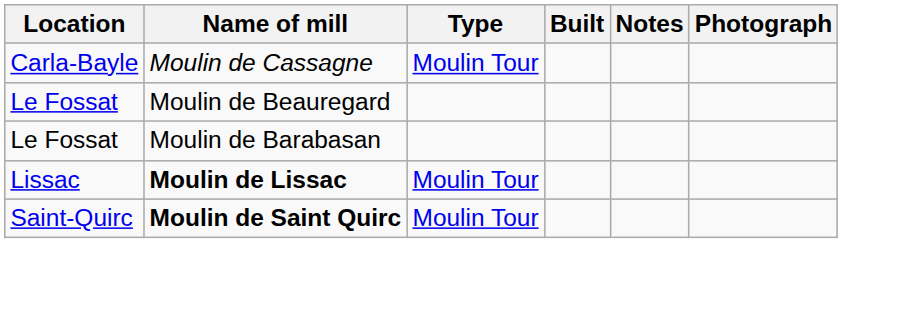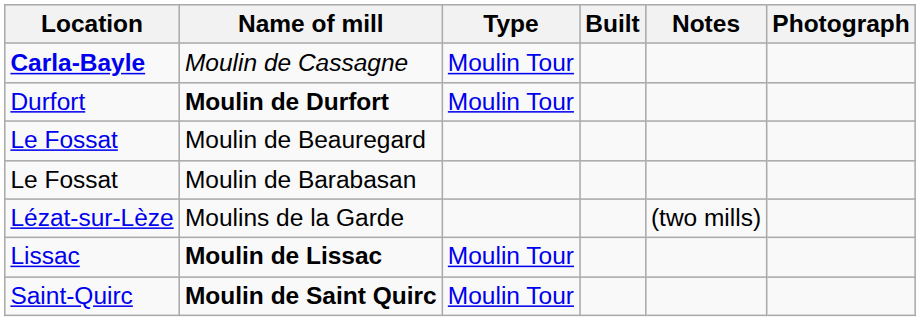 <table class="wikitable">
 <tr>
 <th>Location</th>
 <th>Name of mill</th>
 <th>Type</th>
 <th>Built</th>
 <th>Notes</th>
 <th>Photograph</th>
 </tr>
 <tr>
-<td><a href='#'>Carla-Bayle</a></td>
+<td><strong><a href='#'>Carla-Bayle</a></strong></td>
 <td><em>Moulin de Cassagne</em></td>
+<td><a href='#'>Moulin Tour</a></td>
+<td></td>
+<td> </td>
+<td></td>
+</tr>
+<tr>
+<td><a href='#'>Durfort</a></td>
+<td><strong>Moulin de Durfort</strong></td>
 <td><a href='#'>Moulin Tour</a></td>
 <td></td>
 <td> </td>
 <td></td>
 </tr>
 <tr>
 <td><a href='#'>Le Fossat</a></td>
 <td>Moulin de Beauregard</td>
 <td></td>
 <td></td>
 <td></td>
 <td></td>
 </tr>
 <tr>
 <td>Le Fossat</td>
 <td>Moulin de Barabasan</td>
 <td></td>
 <td></td>
 <td></td>
 <td></td>
 </tr>
 <tr>
+<td><a href='#'>Lézat-sur-Lèze</a></td>
+<td>Moulins de la Garde</td>
+<td></td>
+<td></td>
+<td>(two mills)<br> </td>
+<td></td>
+</tr>
+<tr>
 <td><a href='#'>Lissac</a></td>
 <td><strong>Moulin de Lissac</strong></td>
 <td><a href='#'>Moulin Tour</a></td>
 <td></td>
 <td> </td>
 <td></td>
 </tr>
 <tr>
 <td><a href='#'>Saint-Quirc</a></td>
 <td><strong>Moulin de Saint Quirc</strong></td>
 <td><a href='#'>Moulin Tour</a></td>
 <td></td>
 <td> </td>
 <td></td>
 </tr>
 </table>
